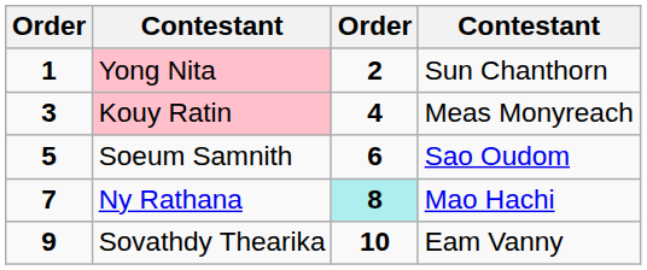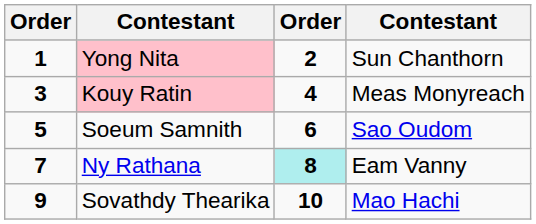 <table class="wikitable">
 <tr>
 <th>Order</th>
 <th>Contestant</th>
 <th>Order</th>
 <th>Contestant</th>
 </tr>
 <tr>
 <td align="center"><strong>1</strong></td>
 <td style="background:pink">Yong Nita</td>
 <td align="center"><strong>2</strong></td>
 <td>Sun Chanthorn</td>
 </tr>
 <tr>
 <td align="center"><strong>3</strong></td>
 <td style="background:pink">Kouy Ratin</td>
 <td align="center"><strong>4</strong></td>
 <td>Meas Monyreach</td>
 </tr>
 <tr>
 <td align="center"><strong>5</strong></td>
 <td>Soeum Samnith</td>
 <td align="center"><strong>6</strong></td>
 <td><a href='#'>Sao Oudom</a></td>
 </tr>
 <tr>
 <td align="center"><strong>7</strong></td>
 <td><a href='#'>Ny Rathana</a></td>
 <td align="center" style="background: paleturquoise;"><strong>8</strong></td>
-<td><a href='#'>Mao Hachi</a></td>
+<td>Eam Vanny</td>
 </tr>
 <tr>
 <td align="center"><strong>9</strong></td>
 <td>Sovathdy Thearika</td>
 <td align="center"><strong>10</strong></td>
-<td>Eam Vanny</td>
+<td><a href='#'>Mao Hachi</a></td>
 </tr>
 </table>
